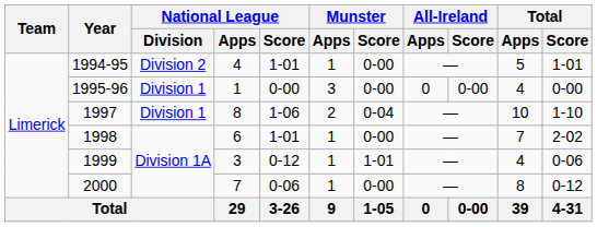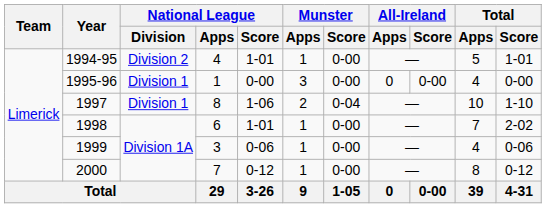 <table class="wikitable" style="text-align:center">
 <tr>
 <th rowspan="2">Team</th>
 <th rowspan="2">Year</th>
 <th colspan="3"><a href='#'>National League</a></th>
 <th colspan="2"><a href='#'>Munster</a></th>
 <th colspan="2"><a href='#'>All-Ireland</a></th>
 <th colspan="2">Total</th>
 </tr>
 <tr>
 <th>Division</th>
 <th>Apps</th>
 <th>Score</th>
 <th>Apps</th>
 <th>Score</th>
 <th>Apps</th>
 <th>Score</th>
 <th>Apps</th>
 <th>Score</th>
 </tr>
 <tr>
 <td rowspan="6"><a href='#'>Limerick</a></td>
 <td>1994-95</td>
 <td rowspan="1"><a href='#'>Division 2</a></td>
 <td>4</td>
 <td>1-01</td>
 <td>1</td>
 <td>0-00</td>
 <td colspan=2>—</td>
 <td>5</td>
 <td>1-01</td>
 </tr>
 <tr>
 <td>1995-96</td>
 <td rowspan="1"><a href='#'>Division 1</a></td>
 <td>1</td>
 <td>0-00</td>
 <td>3</td>
 <td>0-00</td>
 <td>0</td>
 <td>0-00</td>
 <td>4</td>
 <td>0-00</td>
 </tr>
 <tr>
 <td>1997</td>
 <td rowspan="1"><a href='#'>Division 1</a></td>
 <td>8</td>
 <td>1-06</td>
 <td>2</td>
 <td>0-04</td>
 <td colspan=2>—</td>
 <td>10</td>
 <td>1-10</td>
 </tr>
 <tr>
 <td>1998</td>
 <td rowspan="3"><a href='#'>Division 1A</a></td>
 <td>6</td>
 <td>1-01</td>
 <td>1</td>
 <td>0-00</td>
 <td colspan=2>—</td>
 <td>7</td>
 <td>2-02</td>
 </tr>
 <tr>
 <td>1999</td>
 <td>3</td>
-<td>0-12</td>
+<td>0-06</td>
 <td>1</td>
-<td>1-01</td>
+<td>0-00</td>
 <td colspan=2>—</td>
 <td>4</td>
 <td>0-06</td>
 </tr>
 <tr>
 <td>2000</td>
 <td>7</td>
-<td>0-06</td>
+<td>0-12</td>
 <td>1</td>
 <td>0-00</td>
 <td colspan=2>—</td>
 <td>8</td>
 <td>0-12</td>
 </tr>
 <tr>
 <th colspan="3">Total</th>
 <th>29</th>
 <th>3-26</th>
 <th>9</th>
 <th>1-05</th>
 <th>0</th>
 <th>0-00</th>
 <th>39</th>
 <th>4-31</th>
 </tr>
 </table>
